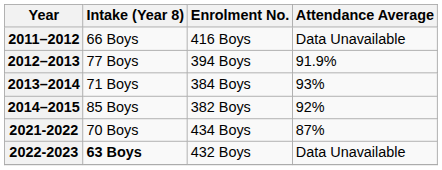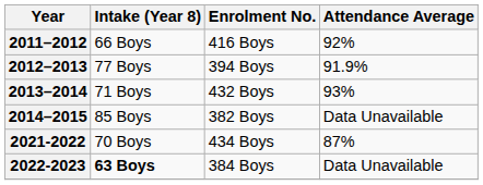 <table class="wikitable sortable plainrowheaders">
 <tr>
 <th scope="col">Year</th>
 <th scope="col">Intake (Year 8)</th>
 <th scope="col">Enrolment No.</th>
 <th scope="col" class="unsortable">Attendance Average</th>
 </tr>
 <tr>
 <th scope="row" style=text-align:center>2011–2012</th>
 <td>66 Boys</td>
 <td>416 Boys</td>
-<td>Data Unavailable</td>
+<td>92%</td>
 </tr>
 <tr>
 <th scope="row" style=text-align:center>2012–2013</th>
 <td>77 Boys </td>
 <td>394 Boys </td>
 <td>91.9% </td>
 </tr>
 <tr>
 <th scope="row" style=text-align:center>2013–2014</th>
 <td>71 Boys </td>
-<td>384 Boys </td>
+<td>432 Boys </td>
 <td>93% </td>
 </tr>
 <tr>
 <th scope="row" style=text-align:center>2014–2015</th>
 <td>85 Boys </td>
 <td>382 Boys </td>
-<td>92%</td>
+<td>Data Unavailable</td>
 </tr>
 <tr>
 <th scope="row" style=text-align:center>2021-2022</th>
 <td>70 Boys </td>
 <td>434 Boys </td>
 <td>87% </td>
 </tr>
 <tr>
 <th scope="row" style=text-align:center>2022-2023</th>
 <td><strong>63 Boys </strong></td>
-<td>432 Boys </td>
+<td>384 Boys </td>
 <td>Data Unavailable</td>
 </tr>
 <tr>
 </tr>
 </table>
